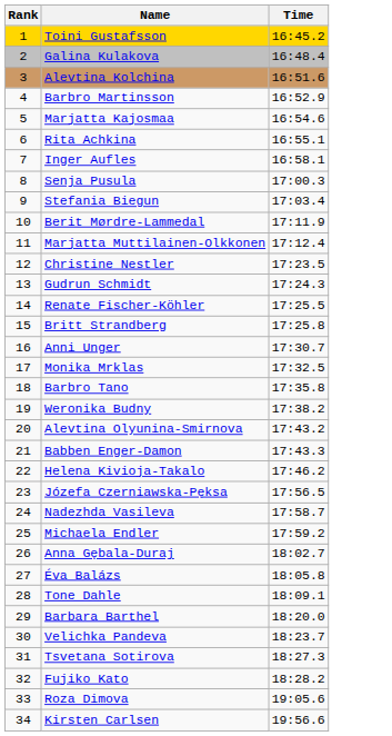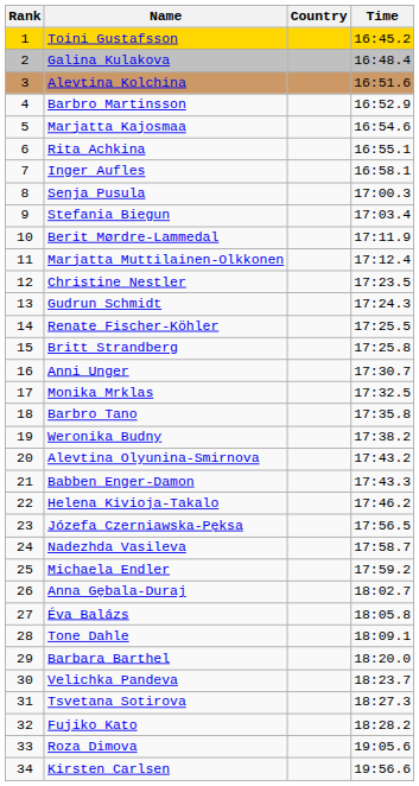 <table class="wikitable sortable" style="text-align:center">
 <tr>
 <th>Rank</th>
 <th>Name</th>
+<th>Country</th>
 <th>Time</th>
 </tr>
 <tr bgcolor=gold>
 <td>1</td>
 <td align="left"><a href='#'>Toini Gustafsson</a></td>
+<td align="left"></td>
 <td>16:45.2</td>
 </tr>
 <tr bgcolor=silver>
 <td>2</td>
 <td align="left"><a href='#'>Galina Kulakova</a></td>
+<td align="left"></td>
 <td>16:48.4</td>
 </tr>
 <tr bgcolor=#CC9966>
 <td>3</td>
 <td align="left"><a href='#'>Alevtina Kolchina</a></td>
+<td align="left"></td>
 <td>16:51.6</td>
 </tr>
 <tr>
 <td>4</td>
 <td align="left"><a href='#'>Barbro Martinsson</a></td>
+<td align="left"></td>
 <td>16:52.9</td>
 </tr>
 <tr>
 <td>5</td>
 <td align="left"><a href='#'>Marjatta Kajosmaa</a></td>
+<td align="left"></td>
 <td>16:54.6</td>
 </tr>
 <tr>
 <td>6</td>
 <td align="left"><a href='#'>Rita Achkina</a></td>
+<td align="left"></td>
 <td>16:55.1</td>
 </tr>
 <tr>
 <td>7</td>
 <td align="left"><a href='#'>Inger Aufles</a></td>
+<td align="left"></td>
 <td>16:58.1</td>
 </tr>
 <tr>
 <td>8</td>
 <td align="left"><a href='#'>Senja Pusula</a></td>
+<td align="left"></td>
 <td>17:00.3</td>
 </tr>
 <tr>
 <td>9</td>
 <td align="left"><a href='#'>Stefania Biegun</a></td>
+<td align="left"></td>
 <td>17:03.4</td>
 </tr>
 <tr>
 <td>10</td>
 <td align="left"><a href='#'>Berit Mørdre-Lammedal</a></td>
+<td align="left"></td>
 <td>17:11.9</td>
 </tr>
 <tr>
 <td>11</td>
 <td align="left"><a href='#'>Marjatta Muttilainen-Olkkonen</a></td>
+<td align="left"></td>
 <td>17:12.4</td>
 </tr>
 <tr>
 <td>12</td>
 <td align="left"><a href='#'>Christine Nestler</a></td>
+<td align="left"></td>
 <td>17:23.5</td>
 </tr>
 <tr>
 <td>13</td>
 <td align="left"><a href='#'>Gudrun Schmidt</a></td>
+<td align="left"></td>
 <td>17:24.3</td>
 </tr>
 <tr>
 <td>14</td>
 <td align="left"><a href='#'>Renate Fischer-Köhler</a></td>
+<td align="left"></td>
 <td>17:25.5</td>
 </tr>
 <tr>
 <td>15</td>
 <td align="left"><a href='#'>Britt Strandberg</a></td>
+<td align="left"></td>
 <td>17:25.8</td>
 </tr>
 <tr>
 <td>16</td>
 <td align="left"><a href='#'>Anni Unger</a></td>
+<td align="left"></td>
 <td>17:30.7</td>
 </tr>
 <tr>
 <td>17</td>
 <td align="left"><a href='#'>Monika Mrklas</a></td>
+<td align="left"></td>
 <td>17:32.5</td>
 </tr>
 <tr>
 <td>18</td>
 <td align="left"><a href='#'>Barbro Tano</a></td>
+<td align="left"></td>
 <td>17:35.8</td>
 </tr>
 <tr>
 <td>19</td>
 <td align="left"><a href='#'>Weronika Budny</a></td>
+<td align="left"></td>
 <td>17:38.2</td>
 </tr>
 <tr>
 <td>20</td>
 <td align="left"><a href='#'>Alevtina Olyunina-Smirnova</a></td>
+<td align="left"></td>
 <td>17:43.2</td>
 </tr>
 <tr>
 <td>21</td>
 <td align="left"><a href='#'>Babben Enger-Damon</a></td>
+<td align="left"></td>
 <td>17:43.3</td>
 </tr>
 <tr>
 <td>22</td>
 <td align="left"><a href='#'>Helena Kivioja-Takalo</a></td>
+<td align="left"></td>
 <td>17:46.2</td>
 </tr>
 <tr>
 <td>23</td>
 <td align="left"><a href='#'>Józefa Czerniawska-Pęksa</a></td>
+<td align="left"></td>
 <td>17:56.5</td>
 </tr>
 <tr>
 <td>24</td>
 <td align="left"><a href='#'>Nadezhda Vasileva</a></td>
+<td align="left"></td>
 <td>17:58.7</td>
 </tr>
 <tr>
 <td>25</td>
 <td align="left"><a href='#'>Michaela Endler</a></td>
+<td align="left"></td>
 <td>17:59.2</td>
 </tr>
 <tr>
 <td>26</td>
 <td align="left"><a href='#'>Anna Gębala-Duraj</a></td>
+<td align="left"></td>
 <td>18:02.7</td>
 </tr>
 <tr>
 <td>27</td>
 <td align="left"><a href='#'>Éva Balázs</a></td>
+<td align="left"></td>
 <td>18:05.8</td>
 </tr>
 <tr>
 <td>28</td>
 <td align="left"><a href='#'>Tone Dahle</a></td>
+<td align="left"></td>
 <td>18:09.1</td>
 </tr>
 <tr>
 <td>29</td>
 <td align="left"><a href='#'>Barbara Barthel</a></td>
+<td align="left"></td>
 <td>18:20.0</td>
 </tr>
 <tr>
 <td>30</td>
 <td align="left"><a href='#'>Velichka Pandeva</a></td>
+<td align="left"></td>
 <td>18:23.7</td>
 </tr>
 <tr>
 <td>31</td>
 <td align="left"><a href='#'>Tsvetana Sotirova</a></td>
+<td align="left"></td>
 <td>18:27.3</td>
 </tr>
 <tr>
 <td>32</td>
 <td align="left"><a href='#'>Fujiko Kato</a></td>
+<td align="left"></td>
 <td>18:28.2</td>
 </tr>
 <tr>
 <td>33</td>
 <td align="left"><a href='#'>Roza Dimova</a></td>
+<td align="left"></td>
 <td>19:05.6</td>
 </tr>
 <tr>
 <td>34</td>
 <td align="left"><a href='#'>Kirsten Carlsen</a></td>
+<td align="left"></td>
 <td>19:56.6</td>
 </tr>
 </table>
